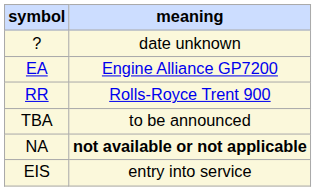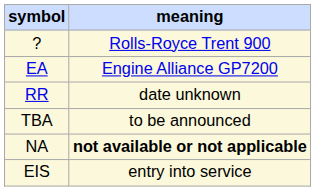 <table class="wikitable" style="text-align:center; background-color:#fbf8db">
 <tr>
 <th style="background-color:#ccddff">symbol</th>
 <th style="background-color:#ccddff">meaning</th>
 </tr>
 <tr>
 <td>?</td>
-<td>date unknown</td>
+<td><a href='#'>Rolls-Royce Trent 900</a></td>
 </tr>
 <tr>
 <td><a href='#'>EA</a></td>
 <td><a href='#'>Engine Alliance GP7200</a></td>
 </tr>
 <tr>
 <td><a href='#'>RR</a></td>
-<td><a href='#'>Rolls-Royce Trent 900</a></td>
+<td>date unknown</td>
 </tr>
 <tr>
 <td>TBA</td>
 <td>to be announced</td>
 </tr>
 <tr>
 <td>NA</td>
 <td><strong>not available or not applicable</strong></td>
 </tr>
 <tr>
 <td>EIS</td>
 <td>entry into service</td>
 </tr>
 </table>
